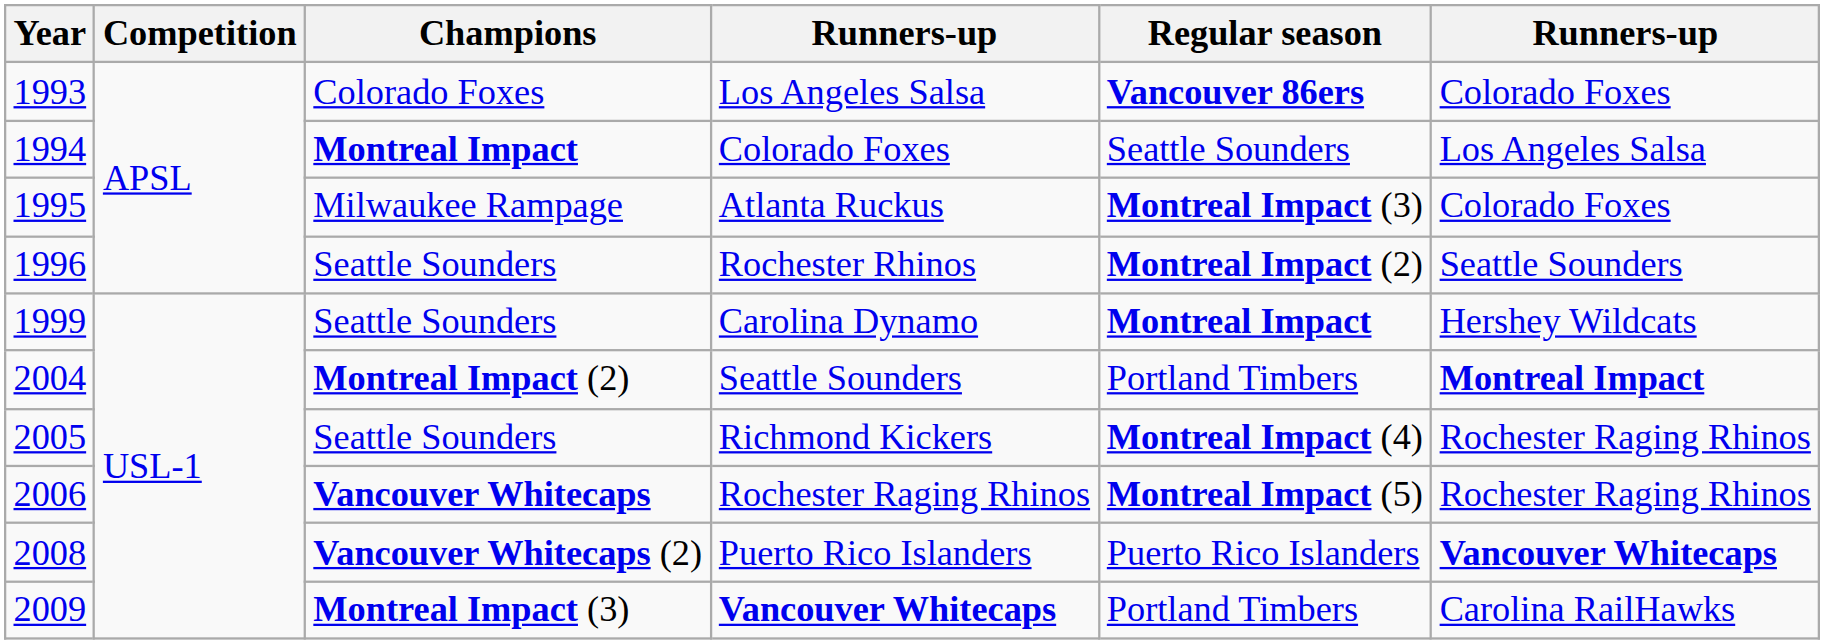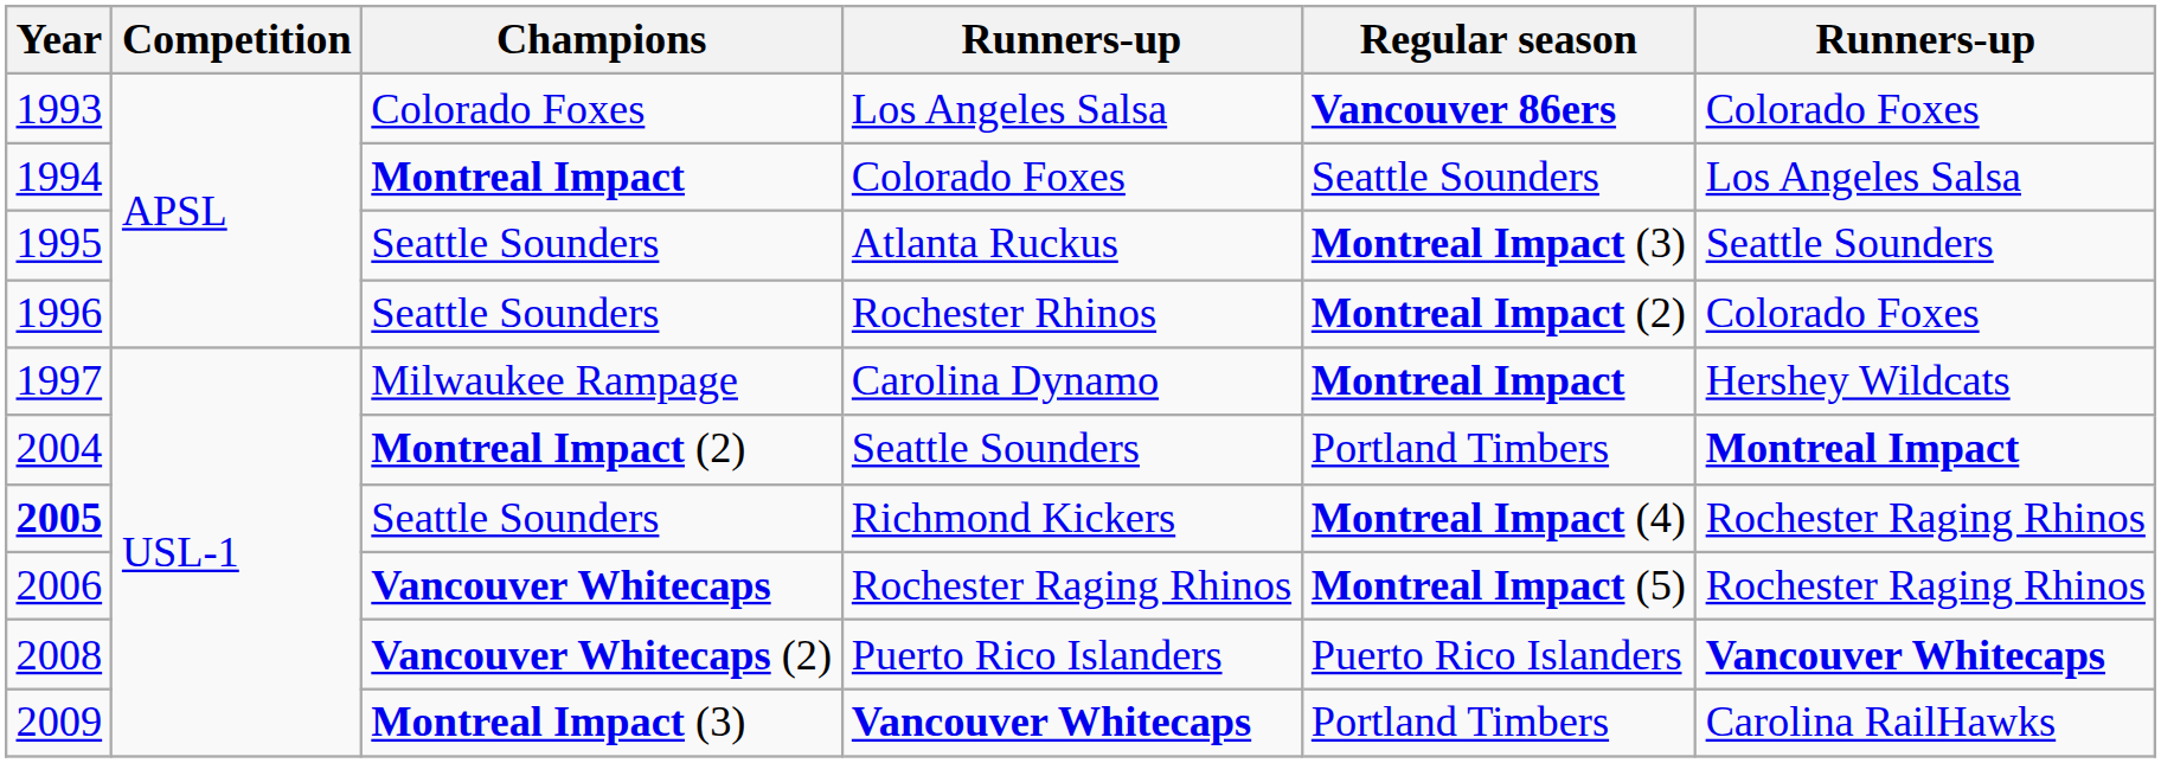 <table class="wikitable">
 <tr>
 <th>Year</th>
 <th>Competition</th>
 <th>Champions</th>
 <th>Runners-up</th>
 <th>Regular season</th>
 <th>Runners-up</th>
 </tr>
 <tr>
 <td align=center><a href='#'>1993</a></td>
 <td rowspan=4><a href='#'>APSL</a></td>
 <td><a href='#'>Colorado Foxes</a></td>
 <td><a href='#'>Los Angeles Salsa</a></td>
 <td><strong><a href='#'>Vancouver 86ers</a></strong></td>
 <td><a href='#'>Colorado Foxes</a></td>
 </tr>
 <tr>
 <td align=center><a href='#'>1994</a></td>
 <td><strong><a href='#'>Montreal Impact</a></strong></td>
 <td><a href='#'>Colorado Foxes</a></td>
 <td><a href='#'>Seattle Sounders</a></td>
 <td><a href='#'>Los Angeles Salsa</a></td>
 </tr>
 <tr>
 <td align=center><a href='#'>1995</a></td>
-<td><a href='#'>Milwaukee Rampage</a></td>
+<td><a href='#'>Seattle Sounders</a></td>
 <td><a href='#'>	Atlanta Ruckus</a></td>
 <td><strong><a href='#'>Montreal Impact</a></strong> (3)</td>
-<td><a href='#'>Colorado Foxes</a></td>
+<td><a href='#'>Seattle Sounders</a></td>
 </tr>
 <tr>
 <td align=center><a href='#'>1996</a></td>
 <td><a href='#'>Seattle Sounders</a></td>
 <td><a href='#'>Rochester Rhinos</a></td>
 <td><strong><a href='#'>Montreal Impact</a></strong> (2)</td>
-<td><a href='#'>Seattle Sounders</a></td>
+<td><a href='#'>Colorado Foxes</a></td>
 </tr>
 <tr>
-<td align=center><a href='#'>1999</a></td>
+<td align=center><a href='#'>1997</a></td>
 <td rowspan=6><a href='#'>USL-1</a></td>
-<td><a href='#'>Seattle Sounders</a></td>
+<td><a href='#'>Milwaukee Rampage</a></td>
 <td><a href='#'>Carolina Dynamo</a></td>
 <td><strong><a href='#'>Montreal Impact</a></strong></td>
 <td><a href='#'>Hershey Wildcats</a></td>
 </tr>
 <tr>
 <td align=center><a href='#'>2004</a></td>
 <td><strong><a href='#'>Montreal Impact</a></strong> (2)</td>
 <td><a href='#'>Seattle Sounders</a></td>
 <td><a href='#'>Portland Timbers</a></td>
 <td><strong><a href='#'>Montreal Impact</a></strong></td>
 </tr>
 <tr>
-<td align=center><a href='#'>2005</a></td>
+<td align=center><strong><a href='#'>2005</a></strong></td>
 <td><a href='#'>Seattle Sounders</a></td>
 <td><a href='#'>Richmond Kickers</a></td>
 <td><strong><a href='#'>Montreal Impact</a></strong> (4)</td>
 <td><a href='#'>Rochester Raging Rhinos</a></td>
 </tr>
 <tr>
 <td align=center><a href='#'>2006</a></td>
 <td><strong><a href='#'>Vancouver Whitecaps</a></strong></td>
 <td><a href='#'>Rochester Raging Rhinos</a></td>
 <td><strong><a href='#'>Montreal Impact</a></strong> (5)</td>
 <td><a href='#'>Rochester Raging Rhinos</a></td>
 </tr>
 <tr>
 <td align=center><a href='#'>2008</a></td>
 <td><strong><a href='#'>Vancouver Whitecaps</a></strong> (2)</td>
 <td><a href='#'>Puerto Rico Islanders</a></td>
 <td><a href='#'>Puerto Rico Islanders</a></td>
 <td><strong><a href='#'>Vancouver Whitecaps</a></strong></td>
 </tr>
 <tr>
 <td align=center><a href='#'>2009</a></td>
 <td><strong><a href='#'>Montreal Impact</a></strong> (3)</td>
 <td><strong><a href='#'>Vancouver Whitecaps</a></strong></td>
 <td><a href='#'>Portland Timbers</a></td>
 <td><a href='#'>Carolina RailHawks</a></td>
 </tr>
 </table>
